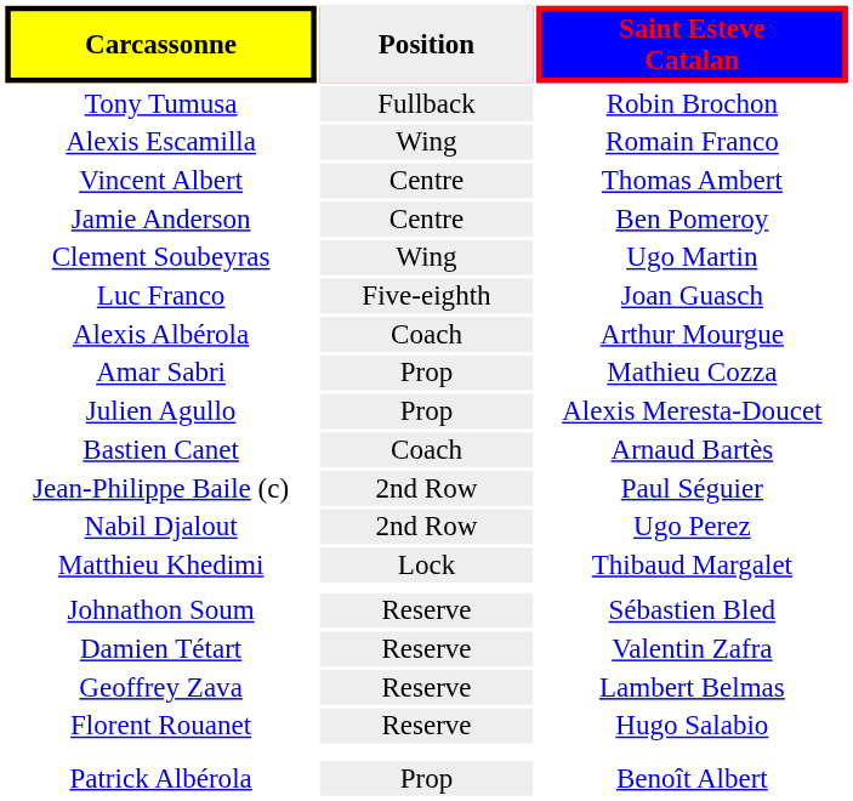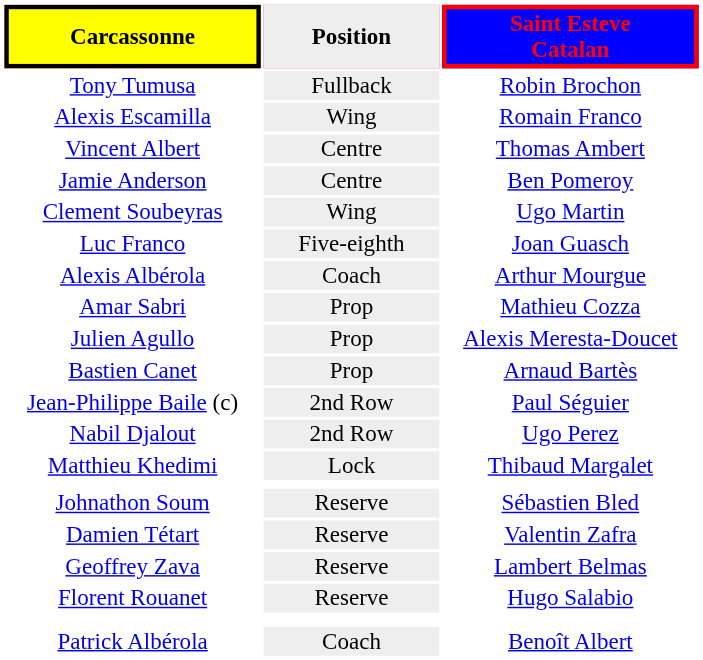 <table style="margin: 1em auto 1em auto">
 <tr style="background:#f03;">
 <th align="centre" style="width:170px; border:3px solid black; background:yellow; color:balck">Carcassonne</th>
 <th style="width:120px; text-align:center; background:#eee; color:black;">Position</th>
 <th align="centre" style="width:170px; border:3px solid red; background:blue; color:red">Saint Esteve<br>Catalan</th>
 </tr>
 <tr style="text-align:center;">
 <td><a href='#'>Tony Tumusa</a></td>
 <td style="text-align:center; background:#eee;">Fullback</td>
 <td><a href='#'>Robin Brochon</a></td>
 </tr>
 <tr style="text-align:center;">
 <td><a href='#'>Alexis Escamilla</a></td>
 <td style="background:#eee;">Wing</td>
 <td><a href='#'>Romain Franco</a></td>
 </tr>
 <tr style="text-align:center;">
 <td><a href='#'>Vincent Albert</a></td>
 <td style="text-align:center; background:#eee;">Centre</td>
 <td><a href='#'>Thomas Ambert</a></td>
 </tr>
 <tr style="text-align:center;">
 <td><a href='#'>Jamie Anderson</a></td>
 <td style="background:#eee;">Centre</td>
 <td><a href='#'>Ben Pomeroy</a></td>
 </tr>
 <tr style="text-align:center;">
 <td><a href='#'>Clement Soubeyras</a></td>
 <td style="text-align:center; background:#eee;">Wing</td>
 <td><a href='#'>Ugo Martin</a></td>
 </tr>
 <tr style="text-align:center;">
 <td><a href='#'>Luc Franco</a></td>
 <td style="background:#eee;">Five-eighth</td>
 <td><a href='#'>Joan Guasch</a></td>
 </tr>
 <tr style="text-align:center;">
 <td><a href='#'>Alexis Albérola</a></td>
 <td style="background:#eee;">Coach</td>
 <td><a href='#'>Arthur Mourgue</a></td>
 </tr>
 <tr style="text-align:center;">
 <td><a href='#'>Amar Sabri</a></td>
 <td style="background:#eee;">Prop</td>
 <td><a href='#'>Mathieu Cozza</a></td>
 </tr>
 <tr style="text-align:center;">
 <td><a href='#'>Julien Agullo</a></td>
 <td style="background:#eee;">Prop</td>
 <td><a href='#'>Alexis Meresta-Doucet</a></td>
 </tr>
 <tr style="text-align:center;">
 <td><a href='#'>Bastien Canet</a></td>
-<td style="background:#eee;">Coach</td>
+<td style="background:#eee;">Prop</td>
 <td><a href='#'>Arnaud Bartès</a></td>
 </tr>
 <tr style="text-align:center;">
 <td><a href='#'>Jean-Philippe Baile</a> (c)</td>
 <td style="background:#eee;">2nd Row</td>
 <td><a href='#'>Paul Séguier</a></td>
 </tr>
 <tr style="text-align:center;">
 <td><a href='#'>Nabil Djalout</a></td>
 <td style="background:#eee;">2nd Row</td>
 <td><a href='#'>Ugo Perez</a></td>
 </tr>
 <tr style="text-align:center;">
 <td><a href='#'>Matthieu Khedimi</a></td>
 <td style="background:#eee;">Lock</td>
 <td><a href='#'>Thibaud Margalet</a></td>
 </tr>
 <tr>
 <td></td>
 <td></td>
 </tr>
 <tr style="text-align:center;">
 <td><a href='#'>Johnathon Soum</a></td>
 <td style="background:#eee;">Reserve</td>
 <td><a href='#'>Sébastien Bled</a></td>
 </tr>
 <tr style="text-align:center;">
 <td><a href='#'>Damien Tétart</a></td>
 <td style="background:#eee;">Reserve</td>
 <td><a href='#'>Valentin Zafra</a></td>
 </tr>
 <tr style="text-align:center;">
 <td><a href='#'>Geoffrey Zava</a></td>
 <td style="background:#eee;">Reserve</td>
 <td><a href='#'>Lambert Belmas</a></td>
 </tr>
 <tr style="text-align:center;">
 <td><a href='#'>Florent Rouanet</a></td>
 <td style="background:#eee;">Reserve</td>
 <td><a href='#'>Hugo Salabio</a></td>
 </tr>
 <tr>
 <td></td>
 </tr>
 <tr>
 <td></td>
 </tr>
 <tr style="text-align:center;">
 <td><a href='#'>Patrick Albérola</a></td>
-<td style="background:#eee;">Prop</td>
+<td style="background:#eee;">Coach</td>
 <td><a href='#'>Benoît Albert</a></td>
 </tr>
 </table>
